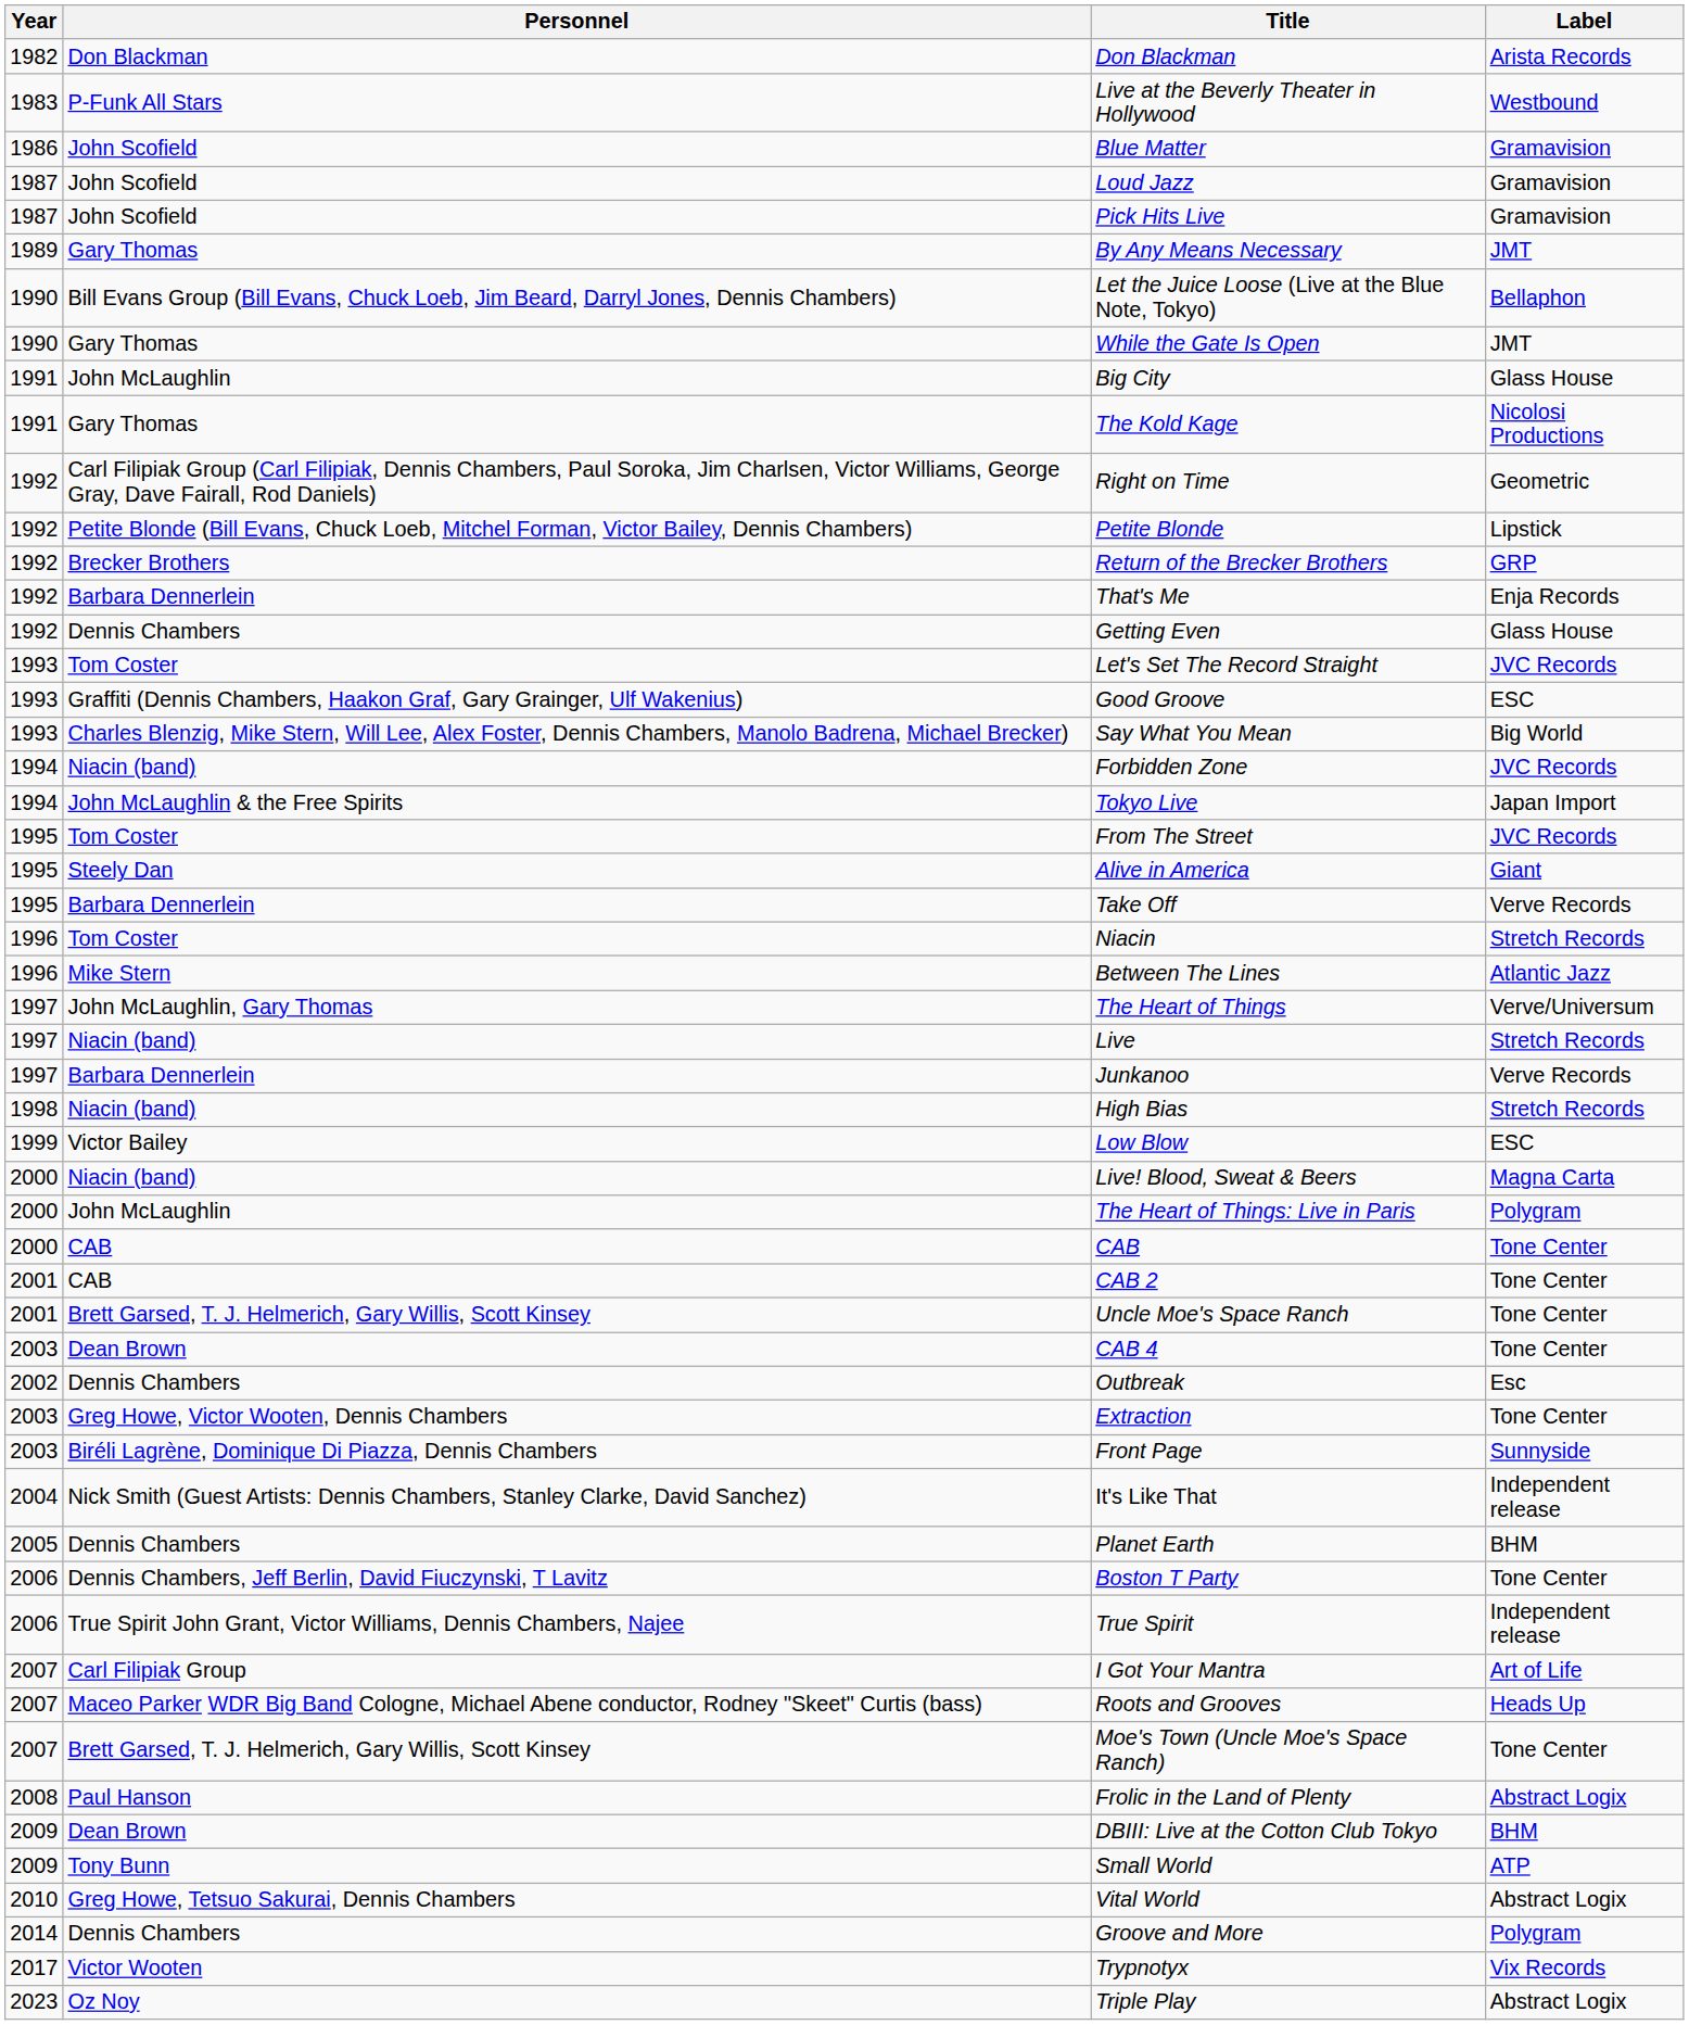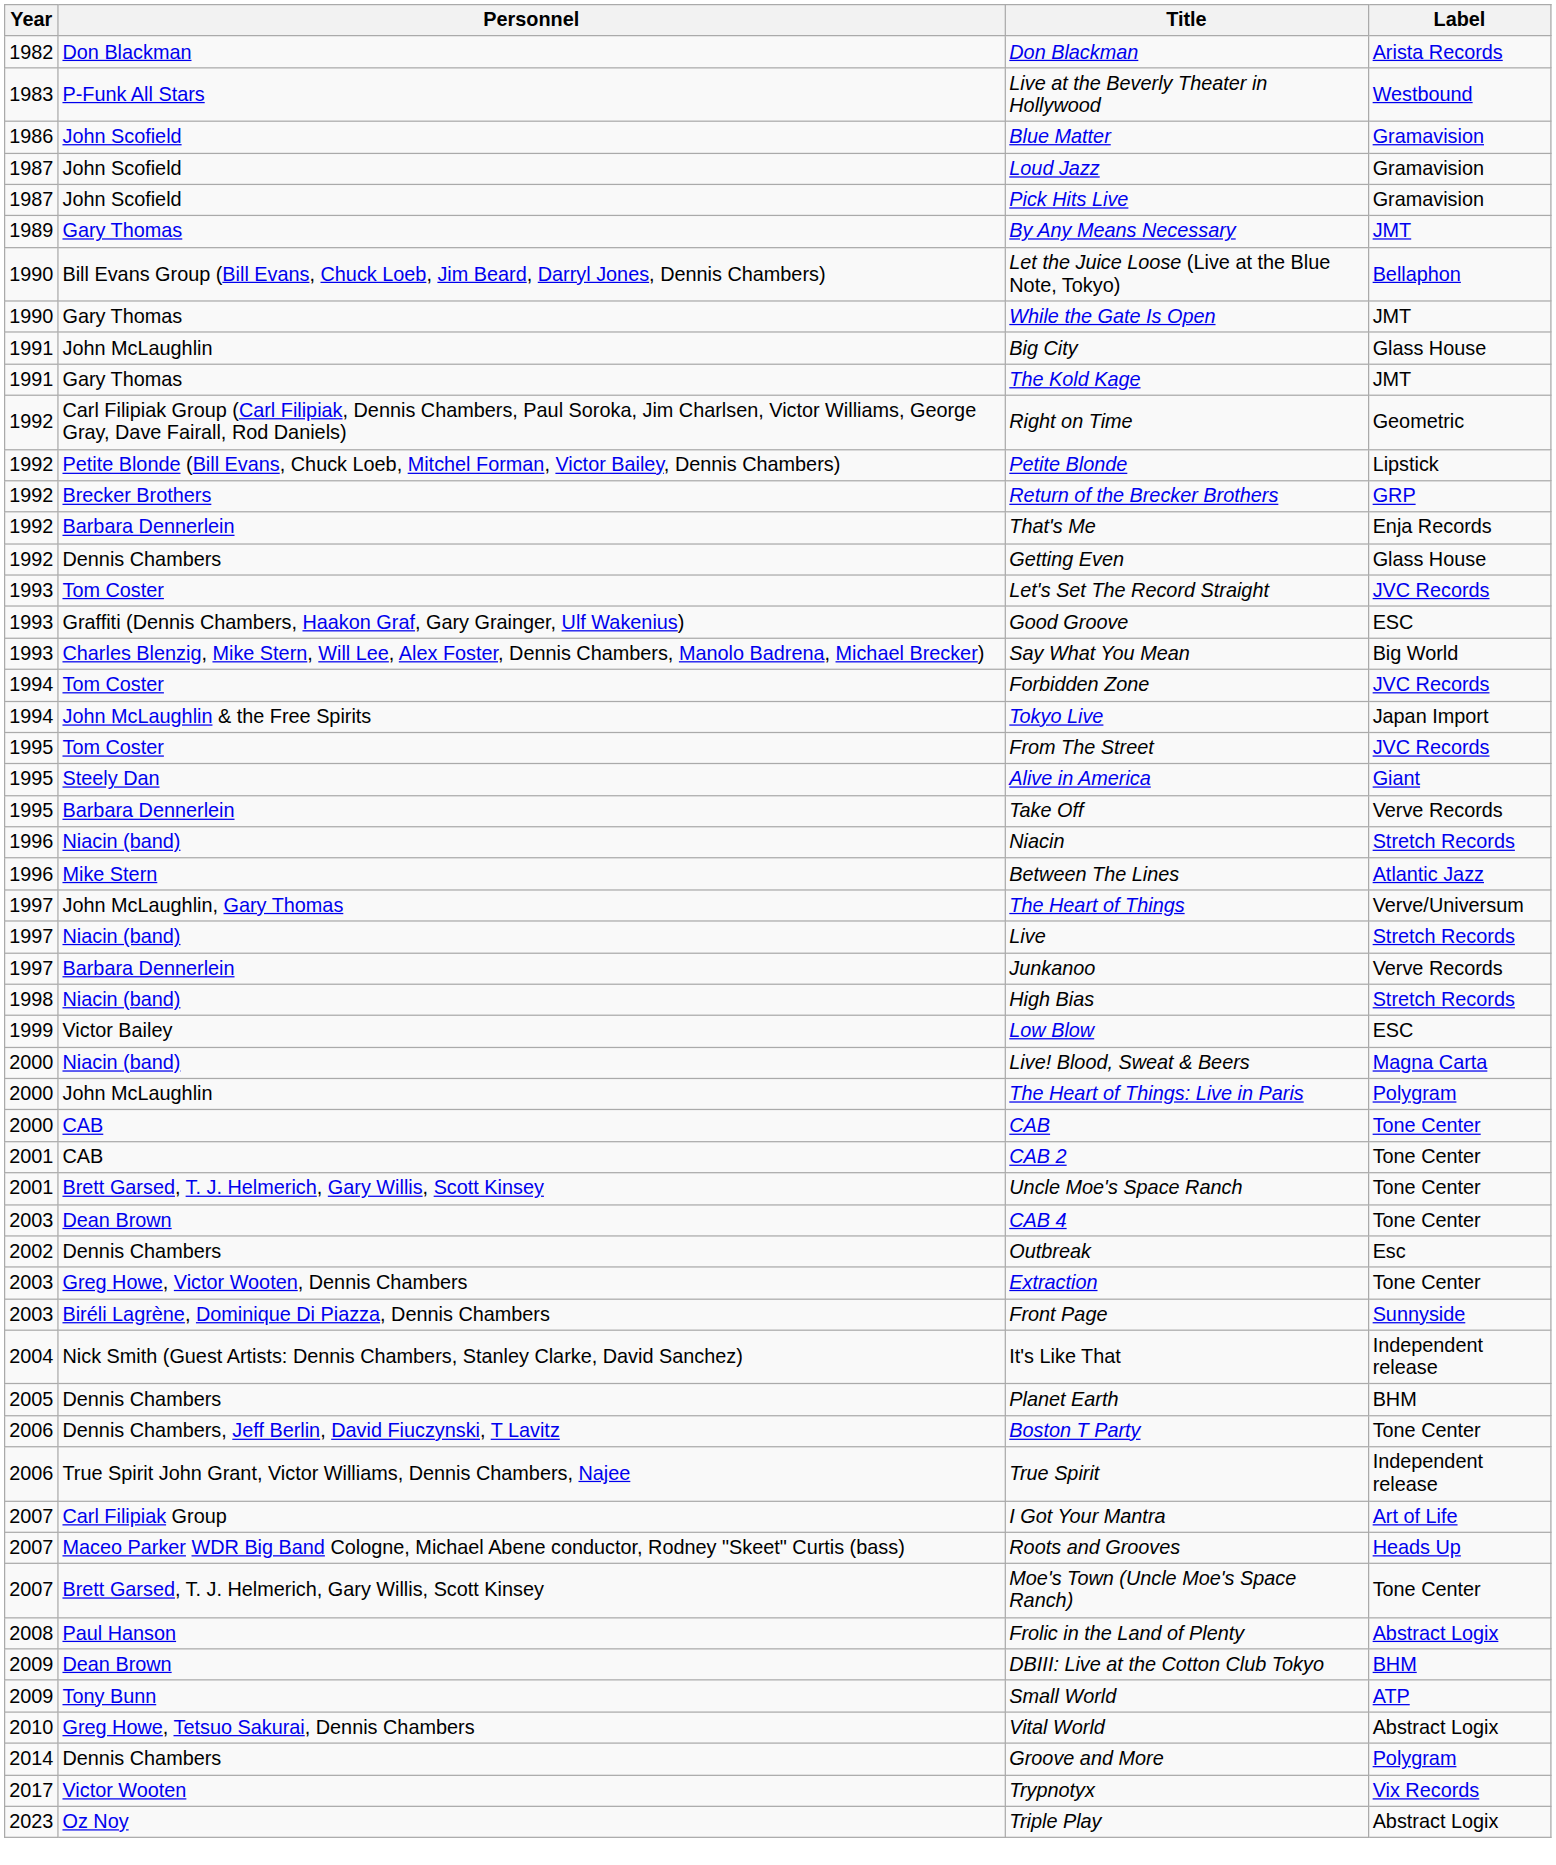 <table class="wikitable">
 <tr>
 <th>Year</th>
 <th>Personnel</th>
 <th>Title</th>
 <th>Label</th>
 </tr>
 <tr>
 <td>1982</td>
 <td><a href='#'>Don Blackman</a></td>
 <td><em><a href='#'>Don Blackman</a></em></td>
 <td><a href='#'>Arista Records</a></td>
 </tr>
 <tr>
 <td>1983</td>
 <td><a href='#'>P-Funk All Stars</a></td>
 <td><em>Live at the Beverly Theater in Hollywood</em></td>
 <td><a href='#'>Westbound</a></td>
 </tr>
 <tr>
 <td>1986</td>
 <td><a href='#'>John Scofield</a></td>
 <td><em><a href='#'>Blue Matter</a></em></td>
 <td><a href='#'>Gramavision</a></td>
 </tr>
 <tr>
 <td>1987</td>
 <td>John Scofield</td>
 <td><em><a href='#'>Loud Jazz</a></em></td>
 <td>Gramavision</td>
 </tr>
 <tr>
 <td>1987</td>
 <td>John Scofield</td>
 <td><em><a href='#'>Pick Hits Live</a></em></td>
 <td>Gramavision</td>
 </tr>
 <tr>
 <td>1989</td>
 <td><a href='#'>Gary Thomas</a></td>
 <td><em><a href='#'>By Any Means Necessary</a></em></td>
 <td><a href='#'>JMT</a></td>
 </tr>
 <tr>
 <td>1990</td>
 <td>Bill Evans Group (<a href='#'>Bill Evans</a>, <a href='#'>Chuck Loeb</a>, <a href='#'>Jim Beard</a>, <a href='#'>Darryl Jones</a>, Dennis Chambers)</td>
 <td><em>Let the Juice Loose</em> (Live at the Blue Note, Tokyo)</td>
 <td><a href='#'>Bellaphon</a></td>
 </tr>
 <tr>
 <td>1990</td>
 <td>Gary Thomas</td>
 <td><em><a href='#'>While the Gate Is Open</a></em></td>
 <td>JMT</td>
 </tr>
 <tr>
 <td>1991</td>
 <td>John McLaughlin</td>
 <td><em>Big City</em></td>
 <td>Glass House</td>
 </tr>
 <tr>
 <td>1991</td>
 <td>Gary Thomas</td>
 <td><em><a href='#'>The Kold Kage</a></em></td>
-<td><a href='#'>Nicolosi Productions</a></td>
+<td>JMT</td>
 </tr>
 <tr>
 <td>1992</td>
 <td>Carl Filipiak Group (<a href='#'>Carl Filipiak</a>, Dennis Chambers, Paul Soroka, Jim Charlsen, Victor Williams, George Gray, Dave Fairall, Rod Daniels)</td>
 <td><em>Right on Time</em></td>
 <td>Geometric</td>
 </tr>
 <tr>
 <td>1992</td>
 <td><a href='#'>Petite Blonde</a> (<a href='#'>Bill Evans</a>, Chuck Loeb, <a href='#'>Mitchel Forman</a>, <a href='#'>Victor Bailey</a>, Dennis Chambers)</td>
 <td><em><a href='#'>Petite Blonde</a></em></td>
 <td>Lipstick</td>
 </tr>
 <tr>
 <td>1992</td>
 <td><a href='#'>Brecker Brothers</a></td>
 <td><em><a href='#'>Return of the Brecker Brothers</a></em></td>
 <td><a href='#'>GRP</a></td>
 </tr>
 <tr>
 <td>1992</td>
 <td><a href='#'>Barbara Dennerlein</a></td>
 <td><em>That's Me</em></td>
 <td>Enja Records</td>
 </tr>
 <tr>
 <td>1992</td>
 <td>Dennis Chambers</td>
 <td><em>Getting Even</em></td>
 <td>Glass House</td>
 </tr>
 <tr>
 <td>1993</td>
 <td><a href='#'>Tom Coster</a></td>
 <td><em>Let's Set The Record Straight</em></td>
 <td><a href='#'>JVC Records</a></td>
 </tr>
 <tr>
 <td>1993</td>
 <td>Graffiti (Dennis Chambers, <a href='#'>Haakon Graf</a>, Gary Grainger, <a href='#'>Ulf Wakenius</a>)</td>
 <td><em>Good Groove</em></td>
 <td>ESC</td>
 </tr>
 <tr>
 <td>1993</td>
 <td><a href='#'>Charles Blenzig</a>, <a href='#'>Mike Stern</a>, <a href='#'>Will Lee</a>, <a href='#'>Alex Foster</a>, Dennis Chambers, <a href='#'>Manolo Badrena</a>, <a href='#'>Michael Brecker</a>)</td>
 <td><em>Say What You Mean</em></td>
 <td>Big World</td>
 </tr>
 <tr>
 <td>1994</td>
-<td><a href='#'>Niacin (band)</a></td>
+<td><a href='#'>Tom Coster</a></td>
 <td><em>Forbidden Zone</em></td>
 <td><a href='#'>JVC Records</a></td>
 </tr>
 <tr>
 <td>1994</td>
 <td><a href='#'>John McLaughlin</a> & the Free Spirits</td>
 <td><em><a href='#'>Tokyo Live</a></em></td>
 <td>Japan Import</td>
 </tr>
 <tr>
 <td>1995</td>
 <td><a href='#'>Tom Coster</a></td>
 <td><em>From The Street</em></td>
 <td><a href='#'>JVC Records</a></td>
 </tr>
 <tr>
 <td>1995</td>
 <td><a href='#'>Steely Dan</a></td>
 <td><em><a href='#'>Alive in America</a></em></td>
 <td><a href='#'>Giant</a></td>
 </tr>
 <tr>
 <td>1995</td>
 <td><a href='#'>Barbara Dennerlein</a></td>
 <td><em>Take Off</em></td>
 <td>Verve Records</td>
 </tr>
 <tr>
 <td>1996</td>
-<td><a href='#'>Tom Coster</a></td>
+<td><a href='#'>Niacin (band)</a></td>
 <td><em>Niacin</em></td>
 <td><a href='#'>Stretch Records</a></td>
 </tr>
 <tr>
 <td>1996</td>
 <td><a href='#'>Mike Stern</a></td>
 <td><em>Between The Lines</em></td>
 <td><a href='#'>Atlantic Jazz</a></td>
 </tr>
 <tr>
 <td>1997</td>
 <td>John McLaughlin, <a href='#'>Gary Thomas</a></td>
 <td><em><a href='#'>The Heart of Things</a></em></td>
 <td>Verve/Universum</td>
 </tr>
 <tr>
 <td>1997</td>
 <td><a href='#'>Niacin (band)</a></td>
 <td><em>Live</em></td>
 <td><a href='#'>Stretch Records</a></td>
 </tr>
 <tr>
 <td>1997</td>
 <td><a href='#'>Barbara Dennerlein</a></td>
 <td><em>Junkanoo</em></td>
 <td>Verve Records</td>
 </tr>
 <tr>
 <td>1998</td>
 <td><a href='#'>Niacin (band)</a></td>
 <td><em>High Bias</em></td>
 <td><a href='#'>Stretch Records</a></td>
 </tr>
 <tr>
 <td>1999</td>
 <td>Victor Bailey</td>
 <td><em><a href='#'>Low Blow</a></em></td>
 <td>ESC</td>
 </tr>
 <tr>
 <td>2000</td>
 <td><a href='#'>Niacin (band)</a></td>
 <td><em>Live! Blood, Sweat & Beers</em></td>
 <td><a href='#'>Magna Carta</a></td>
 </tr>
 <tr>
 <td>2000</td>
 <td>John McLaughlin</td>
 <td><em><a href='#'>The Heart of Things: Live in Paris</a></em></td>
 <td><a href='#'>Polygram</a></td>
 </tr>
 <tr>
 <td>2000</td>
 <td><a href='#'>CAB</a></td>
 <td><em><a href='#'>CAB</a></em></td>
 <td><a href='#'>Tone Center</a></td>
 </tr>
 <tr>
 <td>2001</td>
 <td>CAB</td>
 <td><em><a href='#'>CAB 2</a></em></td>
 <td>Tone Center</td>
 </tr>
 <tr>
 <td>2001</td>
 <td><a href='#'>Brett Garsed</a>, <a href='#'>T. J. Helmerich</a>, <a href='#'>Gary Willis</a>, <a href='#'>Scott Kinsey</a></td>
 <td><em>Uncle Moe's Space Ranch</em></td>
 <td>Tone Center</td>
 </tr>
 <tr>
 <td>2003</td>
 <td><a href='#'>Dean Brown</a></td>
 <td><em><a href='#'>CAB 4</a></em></td>
 <td>Tone Center</td>
 </tr>
 <tr>
 <td>2002</td>
 <td>Dennis Chambers</td>
 <td><em>Outbreak</em></td>
 <td>Esc</td>
 </tr>
 <tr>
 <td>2003</td>
 <td><a href='#'>Greg Howe</a>, <a href='#'>Victor Wooten</a>, Dennis Chambers</td>
 <td><em><a href='#'>Extraction</a></em></td>
 <td>Tone Center</td>
 </tr>
 <tr>
 <td>2003</td>
 <td><a href='#'>Biréli Lagrène</a>, <a href='#'>Dominique Di Piazza</a>, Dennis Chambers</td>
 <td><em>Front Page</em></td>
 <td><a href='#'>Sunnyside</a></td>
 </tr>
 <tr>
 <td>2004</td>
 <td>Nick Smith (Guest Artists: Dennis Chambers, Stanley Clarke, David Sanchez)</td>
 <td>It's Like That</td>
 <td>Independent release</td>
 </tr>
 <tr>
 <td>2005</td>
 <td>Dennis Chambers</td>
 <td><em>Planet Earth</em></td>
 <td>BHM</td>
 </tr>
 <tr>
 <td>2006</td>
 <td>Dennis Chambers, <a href='#'>Jeff Berlin</a>, <a href='#'>David Fiuczynski</a>, <a href='#'>T Lavitz</a></td>
 <td><em><a href='#'>Boston T Party</a></em></td>
 <td>Tone Center</td>
 </tr>
 <tr>
 <td>2006</td>
 <td>True Spirit John Grant, Victor Williams, Dennis Chambers, <a href='#'>Najee</a></td>
 <td><em>True Spirit</em></td>
 <td>Independent release</td>
 </tr>
 <tr>
 <td>2007</td>
 <td><a href='#'>Carl Filipiak</a> Group</td>
 <td><em>I Got Your Mantra</em></td>
 <td><a href='#'>Art of Life</a></td>
 </tr>
 <tr>
 <td>2007</td>
 <td><a href='#'>Maceo Parker</a> <a href='#'>WDR Big Band</a> Cologne, Michael Abene conductor, Rodney "Skeet" Curtis (bass)</td>
 <td><em>Roots and Grooves</em></td>
 <td><a href='#'>Heads Up</a></td>
 </tr>
 <tr>
 <td>2007</td>
 <td><a href='#'>Brett Garsed</a>, T. J. Helmerich, Gary Willis, Scott Kinsey</td>
 <td><em>Moe's Town (Uncle Moe's Space Ranch)</em></td>
 <td>Tone Center</td>
 </tr>
 <tr>
 <td>2008</td>
 <td><a href='#'>Paul Hanson</a></td>
 <td><em>Frolic in the Land of Plenty</em></td>
 <td><a href='#'>Abstract Logix</a></td>
 </tr>
 <tr>
 <td>2009</td>
 <td><a href='#'>Dean Brown</a></td>
 <td><em>DBIII: Live at the Cotton Club Tokyo</em></td>
 <td><a href='#'>BHM</a></td>
 </tr>
 <tr>
 <td>2009</td>
 <td><a href='#'>Tony Bunn</a></td>
 <td><em>Small World</em></td>
 <td><a href='#'>ATP</a></td>
 </tr>
 <tr>
 <td>2010</td>
 <td><a href='#'>Greg Howe</a>, <a href='#'>Tetsuo Sakurai</a>, Dennis Chambers</td>
 <td><em>Vital World</em></td>
 <td>Abstract Logix</td>
 </tr>
 <tr>
 <td>2014</td>
 <td>Dennis Chambers</td>
 <td><em>Groove and More</em></td>
 <td><a href='#'>Polygram</a></td>
 </tr>
 <tr>
 <td>2017</td>
 <td><a href='#'>Victor Wooten</a></td>
 <td><em>Trypnotyx</em></td>
 <td><a href='#'>Vix Records</a></td>
 </tr>
 <tr>
 <td>2023</td>
 <td><a href='#'>Oz Noy</a></td>
 <td><em>Triple Play</em></td>
 <td>Abstract Logix</td>
 </tr>
 </table>
